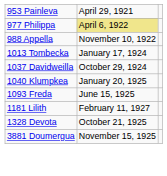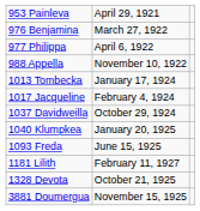 <table class="wikitable" align="right" style="margin: 1em; margin-top: 0; font-size: 0.9em;">
 <tr>
 <td><a href='#'>953 Painleva</a></td>
 <td>April 29, 1921</td>
 <td></td>
 </tr>
 <tr>
+<td><a href='#'>976 Benjamina</a></td>
+<td>March 27, 1922</td>
+<td></td>
+</tr>
+<tr>
 <td><a href='#'>977 Philippa</a></td>
-<td style="background: khaki;">April 6, 1922</td>
+<td>April 6, 1922</td>
 <td></td>
 </tr>
 <tr>
 <td><a href='#'>988 Appella</a></td>
 <td>November 10, 1922</td>
 <td></td>
 </tr>
 <tr>
 <td><a href='#'>1013 Tombecka</a></td>
 <td>January 17, 1924</td>
+<td></td>
+</tr>
+<tr>
+<td><a href='#'>1017 Jacqueline</a></td>
+<td>February 4, 1924</td>
 <td></td>
 </tr>
 <tr>
 <td><a href='#'>1037 Davidweilla</a></td>
 <td>October 29, 1924</td>
 <td></td>
 </tr>
 <tr>
 <td><a href='#'>1040 Klumpkea</a></td>
 <td>January 20, 1925</td>
 <td></td>
 </tr>
 <tr>
 <td><a href='#'>1093 Freda</a></td>
 <td>June 15, 1925</td>
 <td></td>
 </tr>
 <tr>
 <td><a href='#'>1181 Lilith</a></td>
 <td>February 11, 1927</td>
 <td></td>
 </tr>
 <tr>
 <td><a href='#'>1328 Devota</a></td>
 <td>October 21, 1925</td>
 <td></td>
 </tr>
 <tr>
 <td><a href='#'>3881 Doumergua</a></td>
 <td>November 15, 1925</td>
 <td></td>
 </tr>
 </table>
